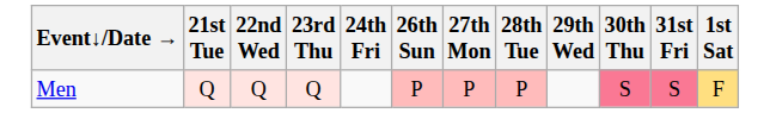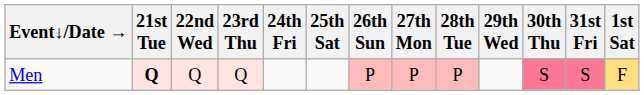 <table class="wikitable" style="margin:0.5em auto; font-size:90%; line-height:1.25em; text-align:center">
 <tr>
 <th>Event↓/Date →</th>
 <th>21st<br>Tue</th>
 <th>22nd<br>Wed</th>
 <th>23rd<br>Thu</th>
 <th>24th<br>Fri</th>
+<th>25th<br>Sat</th>
 <th>26th<br>Sun</th>
 <th>27th<br>Mon</th>
 <th>28th<br>Tue</th>
 <th>29th<br>Wed</th>
 <th>30th<br>Thu</th>
 <th>31st<br>Fri</th>
 <th>1st<br>Sat</th>
 </tr>
 <tr>
 <td style="text-align:left;"><a href='#'>Men</a></td>
+<td bgcolor="#FFE4E1"><strong>Q</strong></td>
 <td bgcolor="#FFE4E1">Q</td>
 <td bgcolor="#FFE4E1">Q</td>
-<td bgcolor="#FFE4E1">Q</td>
+<td></td>
 <td></td>
 <td bgcolor="#FFBBBB">P</td>
 <td bgcolor="#FFBBBB">P</td>
 <td bgcolor="#FFBBBB">P</td>
 <td></td>
 <td bgcolor="#FA7894">S</td>
 <td bgcolor="#FA7894">S</td>
 <td bgcolor="#FFDF80">F</td>
 </tr>
 </table>
